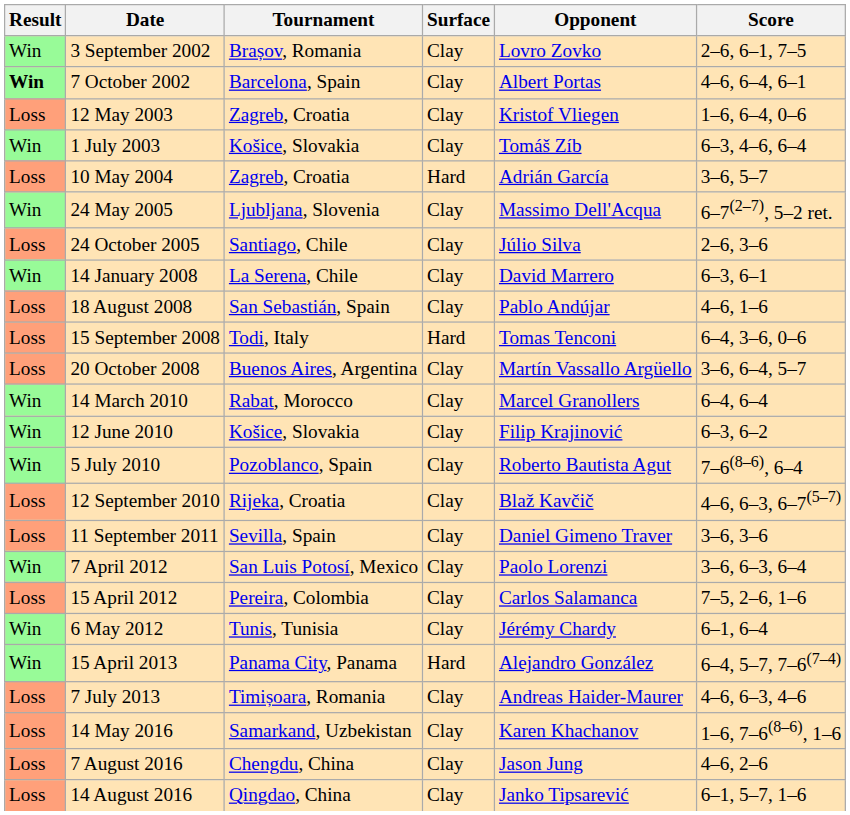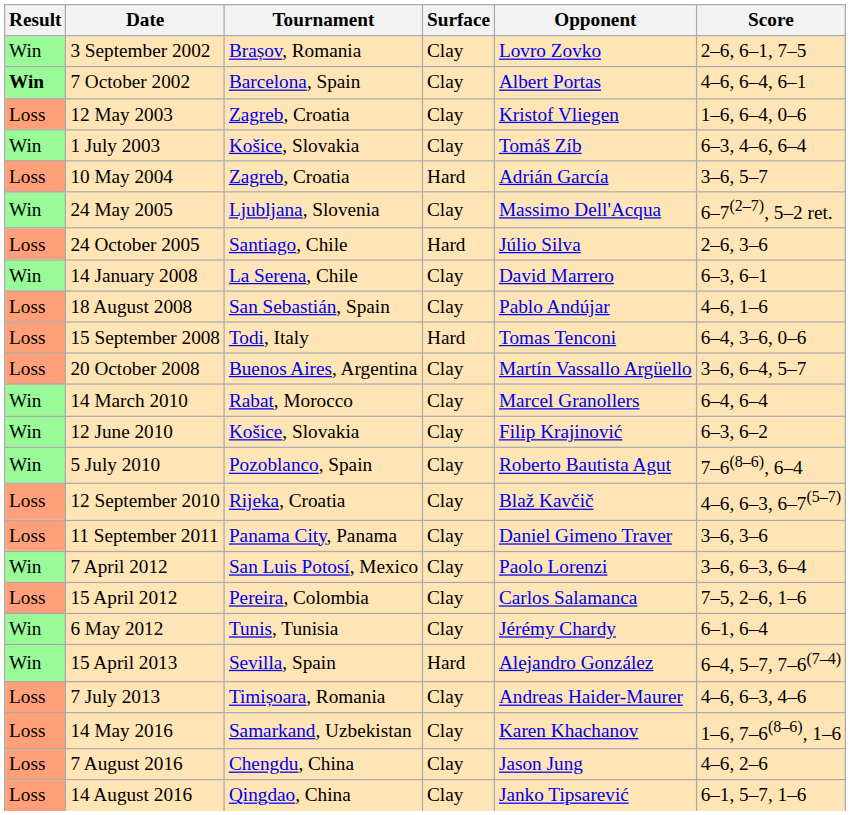 <table class="sortable wikitable" style=font-size:97%>
 <tr>
 <th>Result</th>
 <th>Date</th>
 <th>Tournament</th>
 <th>Surface</th>
 <th>Opponent</th>
 <th>Score</th>
 </tr>
 <tr bgcolor=moccasin>
 <td style="background:#98fb98;">Win</td>
 <td>3 September 2002</td>
 <td><a href='#'>Brașov</a>, Romania</td>
 <td>Clay</td>
 <td> <a href='#'>Lovro Zovko</a></td>
 <td>2–6, 6–1, 7–5</td>
 </tr>
 <tr bgcolor=moccasin>
 <td style="background:#98fb98;"><strong>Win</strong></td>
 <td>7 October 2002</td>
 <td><a href='#'>Barcelona</a>, Spain</td>
 <td>Clay</td>
 <td> <a href='#'>Albert Portas</a></td>
 <td>4–6, 6–4, 6–1</td>
 </tr>
 <tr bgcolor=moccasin>
 <td style="background:#ffa07a;">Loss</td>
 <td>12 May 2003</td>
 <td><a href='#'>Zagreb</a>, Croatia</td>
 <td>Clay</td>
 <td> <a href='#'>Kristof Vliegen</a></td>
 <td>1–6, 6–4, 0–6</td>
 </tr>
 <tr bgcolor=moccasin>
 <td style="background:#98fb98;">Win</td>
 <td>1 July 2003</td>
 <td><a href='#'>Košice</a>, Slovakia</td>
 <td>Clay</td>
 <td> <a href='#'>Tomáš Zíb</a></td>
 <td>6–3, 4–6, 6–4</td>
 </tr>
 <tr bgcolor=moccasin>
 <td style="background:#ffa07a;">Loss</td>
 <td>10 May 2004</td>
 <td><a href='#'>Zagreb</a>, Croatia</td>
 <td>Hard</td>
 <td> <a href='#'>Adrián García</a></td>
 <td>3–6, 5–7</td>
 </tr>
 <tr bgcolor=moccasin>
 <td style="background:#98fb98;">Win</td>
 <td>24 May 2005</td>
 <td><a href='#'>Ljubljana</a>, Slovenia</td>
 <td>Clay</td>
 <td> <a href='#'>Massimo Dell'Acqua</a></td>
 <td>6–7<sup>(2–7)</sup>, 5–2 ret.</td>
 </tr>
 <tr bgcolor=moccasin>
 <td style="background:#ffa07a;">Loss</td>
 <td>24 October 2005</td>
 <td><a href='#'>Santiago</a>, Chile</td>
-<td>Clay</td>
+<td>Hard</td>
 <td> <a href='#'>Júlio Silva</a></td>
 <td>2–6, 3–6</td>
 </tr>
 <tr bgcolor=moccasin>
 <td style="background:#98fb98;">Win</td>
 <td>14 January 2008</td>
 <td><a href='#'>La Serena</a>, Chile</td>
 <td>Clay</td>
 <td> <a href='#'>David Marrero</a></td>
 <td>6–3, 6–1</td>
 </tr>
 <tr bgcolor=moccasin>
 <td style="background:#ffa07a;">Loss</td>
 <td>18 August 2008</td>
 <td><a href='#'>San Sebastián</a>, Spain</td>
 <td>Clay</td>
 <td> <a href='#'>Pablo Andújar</a></td>
 <td>4–6, 1–6</td>
 </tr>
 <tr bgcolor=moccasin>
 <td style="background:#ffa07a;">Loss</td>
 <td>15 September 2008</td>
 <td><a href='#'>Todi</a>, Italy</td>
 <td>Hard</td>
 <td> <a href='#'>Tomas Tenconi</a></td>
 <td>6–4, 3–6, 0–6</td>
 </tr>
 <tr bgcolor=moccasin>
 <td style="background:#ffa07a;">Loss</td>
 <td>20 October 2008</td>
 <td><a href='#'>Buenos Aires</a>, Argentina</td>
 <td>Clay</td>
 <td> <a href='#'>Martín Vassallo Argüello</a></td>
 <td>3–6, 6–4, 5–7</td>
 </tr>
 <tr bgcolor=moccasin>
 <td style="background:#98fb98;">Win</td>
 <td>14 March 2010</td>
 <td><a href='#'>Rabat</a>, Morocco</td>
 <td>Clay</td>
 <td> <a href='#'>Marcel Granollers</a></td>
 <td>6–4, 6–4</td>
 </tr>
 <tr bgcolor=moccasin>
 <td style="background:#98fb98;">Win</td>
 <td>12 June 2010</td>
 <td><a href='#'>Košice</a>, Slovakia</td>
 <td>Clay</td>
 <td> <a href='#'>Filip Krajinović</a></td>
 <td>6–3, 6–2</td>
 </tr>
 <tr bgcolor=moccasin>
 <td style="background:#98fb98;">Win</td>
 <td>5 July 2010</td>
 <td><a href='#'>Pozoblanco</a>, Spain</td>
 <td>Clay</td>
 <td> <a href='#'>Roberto Bautista Agut</a></td>
 <td>7–6<sup>(8–6)</sup>, 6–4</td>
 </tr>
 <tr bgcolor=moccasin>
 <td style="background:#ffa07a;">Loss</td>
 <td>12 September 2010</td>
 <td><a href='#'>Rijeka</a>, Croatia</td>
 <td>Clay</td>
 <td> <a href='#'>Blaž Kavčič</a></td>
 <td>4–6, 6–3, 6–7<sup>(5–7)</sup></td>
 </tr>
 <tr bgcolor=moccasin>
 <td style="background:#ffa07a;">Loss</td>
 <td>11 September 2011</td>
-<td><a href='#'>Sevilla</a>, Spain</td>
+<td><a href='#'>Panama City</a>, Panama</td>
 <td>Clay</td>
 <td> <a href='#'>Daniel Gimeno Traver</a></td>
 <td>3–6, 3–6</td>
 </tr>
 <tr bgcolor=moccasin>
 <td style="background:#98fb98;">Win</td>
 <td>7 April 2012</td>
 <td><a href='#'>San Luis Potosí</a>, Mexico</td>
 <td>Clay</td>
 <td> <a href='#'>Paolo Lorenzi</a></td>
 <td>3–6, 6–3, 6–4</td>
 </tr>
 <tr bgcolor=moccasin>
 <td style="background:#ffa07a;">Loss</td>
 <td>15 April 2012</td>
 <td><a href='#'>Pereira</a>, Colombia</td>
 <td>Clay</td>
 <td> <a href='#'>Carlos Salamanca</a></td>
 <td>7–5, 2–6, 1–6</td>
 </tr>
 <tr bgcolor=moccasin>
 <td style="background:#98fb98;">Win</td>
 <td>6 May 2012</td>
 <td><a href='#'>Tunis</a>, Tunisia</td>
 <td>Clay</td>
 <td> <a href='#'>Jérémy Chardy</a></td>
 <td>6–1, 6–4</td>
 </tr>
 <tr bgcolor=moccasin>
 <td style="background:#98fb98;">Win</td>
 <td>15 April 2013</td>
-<td><a href='#'>Panama City</a>, Panama</td>
+<td><a href='#'>Sevilla</a>, Spain</td>
 <td>Hard</td>
 <td> <a href='#'>Alejandro González</a></td>
 <td>6–4, 5–7, 7–6<sup>(7–4)</sup></td>
 </tr>
 <tr bgcolor=moccasin>
 <td style="background:#ffa07a;">Loss</td>
 <td>7 July 2013</td>
 <td><a href='#'>Timișoara</a>, Romania</td>
 <td>Clay</td>
 <td> <a href='#'>Andreas Haider-Maurer</a></td>
 <td>4–6, 6–3, 4–6</td>
 </tr>
 <tr bgcolor=moccasin>
 <td style="background:#ffa07a;">Loss</td>
 <td>14 May 2016</td>
 <td><a href='#'>Samarkand</a>, Uzbekistan</td>
 <td>Clay</td>
 <td> <a href='#'>Karen Khachanov</a></td>
 <td>1–6, 7–6<sup>(8–6)</sup>, 1–6</td>
 </tr>
 <tr bgcolor=moccasin>
 <td style="background:#ffa07a;">Loss</td>
 <td>7 August 2016</td>
 <td><a href='#'>Chengdu</a>, China</td>
 <td>Clay</td>
 <td> <a href='#'>Jason Jung</a></td>
 <td>4–6, 2–6</td>
 </tr>
 <tr bgcolor=moccasin>
 <td style="background:#ffa07a;">Loss</td>
 <td>14 August 2016</td>
 <td><a href='#'>Qingdao</a>, China</td>
 <td>Clay</td>
 <td> <a href='#'>Janko Tipsarević</a></td>
 <td>6–1, 5–7, 1–6</td>
 </tr>
 </table>
